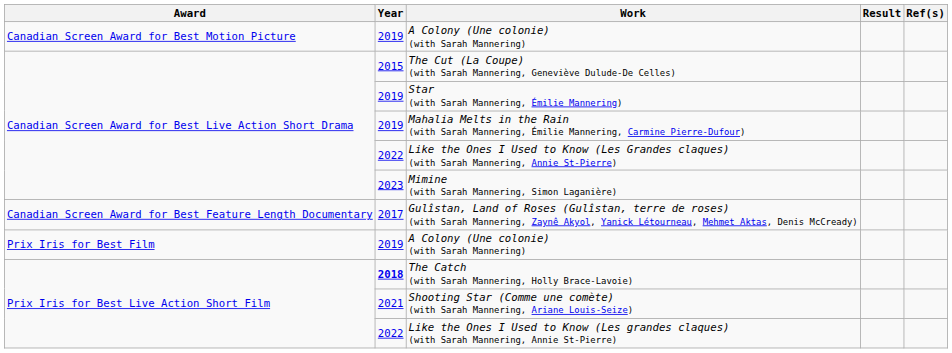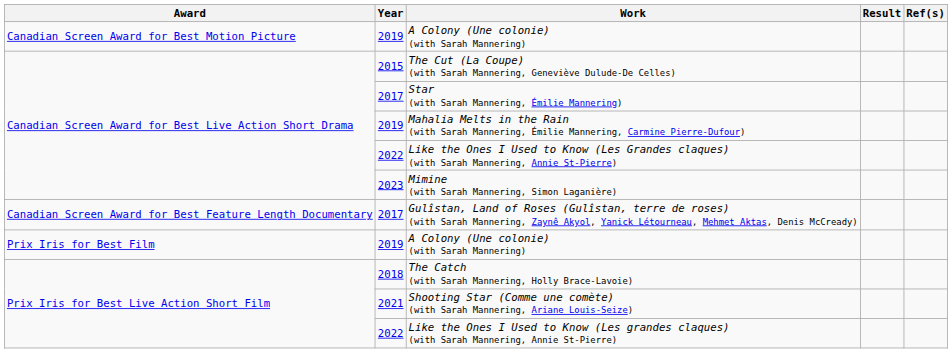 <table class="wikitable plainrowheaders sortable">
 <tr>
 <th>Award</th>
 <th>Year</th>
 <th>Work</th>
 <th>Result</th>
 <th>Ref(s)</th>
 </tr>
 <tr>
 <td><a href='#'>Canadian Screen Award for Best Motion Picture</a></td>
 <td><a href='#'>2019</a></td>
 <td><em>A Colony (Une colonie)</em><br><small>(with Sarah Mannering)</small></td>
 <td></td>
 <td></td>
 </tr>
 <tr>
 <td rowspan=5><a href='#'>Canadian Screen Award for Best Live Action Short Drama</a></td>
 <td><a href='#'>2015</a></td>
 <td><em>The Cut (La Coupe)</em><br><small>(with Sarah Mannering, Geneviève Dulude-De Celles)</small></td>
 <td></td>
 <td></td>
 </tr>
 <tr>
-<td><a href='#'>2019</a></td>
+<td><a href='#'>2017</a></td>
 <td><em>Star</em><br><small>(with Sarah Mannering, <a href='#'>Émilie Mannering</a>)</small></td>
 <td></td>
 <td></td>
 </tr>
 <tr>
 <td><a href='#'>2019</a></td>
 <td><em>Mahalia Melts in the Rain</em><br><small>(with Sarah Mannering, Émilie Mannering, <a href='#'>Carmine Pierre-Dufour</a>)</small></td>
 <td></td>
 <td></td>
 </tr>
 <tr>
 <td><a href='#'>2022</a></td>
 <td><em>Like the Ones I Used to Know (Les Grandes claques)</em><br><small>(with Sarah Mannering, <a href='#'>Annie St-Pierre</a>)</small></td>
 <td></td>
 <td></td>
 </tr>
 <tr>
 <td><a href='#'>2023</a></td>
 <td><em>Mimine</em><br><small>(with Sarah Mannering, Simon Laganière)</small></td>
 <td></td>
 <td></td>
 </tr>
 <tr>
 <td><a href='#'>Canadian Screen Award for Best Feature Length Documentary</a></td>
 <td><a href='#'>2017</a></td>
 <td><em>Gulîstan, Land of Roses (Gulîstan, terre de roses)</em><br><small>(with Sarah Mannering, <a href='#'>Zaynê Akyol</a>, <a href='#'>Yanick Létourneau</a>, <a href='#'>Mehmet Aktas</a>, Denis McCready)</small></td>
 <td></td>
 <td></td>
 </tr>
 <tr>
 <td><a href='#'>Prix Iris for Best Film</a></td>
 <td><a href='#'>2019</a></td>
 <td><em>A Colony (Une colonie)</em><br><small>(with Sarah Mannering)</small></td>
 <td></td>
 <td></td>
 </tr>
 <tr>
 <td rowspan=3><a href='#'>Prix Iris for Best Live Action Short Film</a></td>
-<td><strong><a href='#'>2018</a></strong></td>
+<td><a href='#'>2018</a></td>
 <td><em>The Catch</em><br><small>(with Sarah Mannering, Holly Brace-Lavoie)</small></td>
 <td></td>
 <td></td>
 </tr>
 <tr>
 <td><a href='#'>2021</a></td>
 <td><em>Shooting Star (Comme une comète)</em><br><small>(with Sarah Mannering, <a href='#'>Ariane Louis-Seize</a>)</small></td>
 <td></td>
 <td></td>
 </tr>
 <tr>
 <td><a href='#'>2022</a></td>
 <td><em>Like the Ones I Used to Know (Les grandes claques)</em><br><small>(with Sarah Mannering, Annie St-Pierre)</small></td>
 <td></td>
 <td></td>
 </tr>
 </table>
